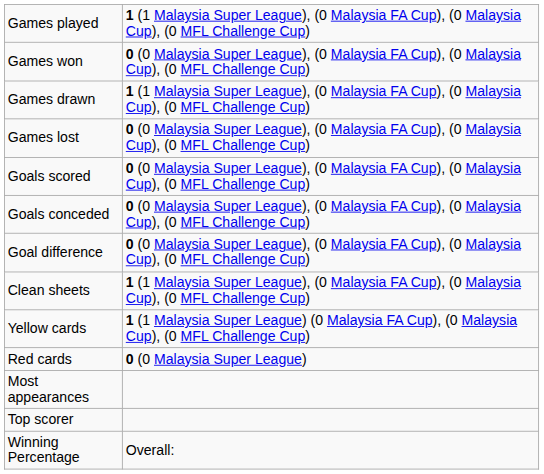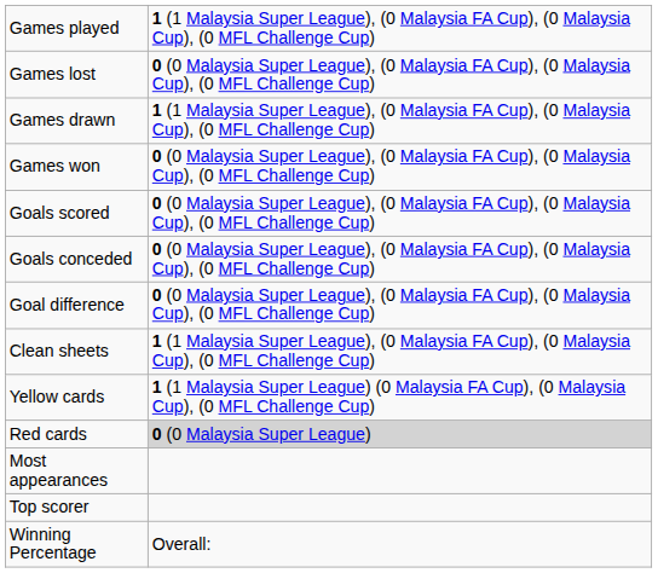 <table class="wikitable">
 <tr>
 <td>Games played</td>
 <td><strong>1</strong> (1 <a href='#'>Malaysia Super League</a>), (0 <a href='#'>Malaysia FA Cup</a>), (0 <a href='#'>Malaysia Cup</a>), (0 <a href='#'>MFL Challenge Cup</a>)</td>
 </tr>
 <tr>
-<td>Games won</td>
+<td>Games lost</td>
 <td><strong>0</strong> (0 <a href='#'>Malaysia Super League</a>), (0 <a href='#'>Malaysia FA Cup</a>), (0 <a href='#'>Malaysia Cup</a>), (0 <a href='#'>MFL Challenge Cup</a>)</td>
 </tr>
 <tr>
 <td>Games drawn</td>
 <td><strong>1</strong> (1 <a href='#'>Malaysia Super League</a>), (0 <a href='#'>Malaysia FA Cup</a>), (0 <a href='#'>Malaysia Cup</a>), (0 <a href='#'>MFL Challenge Cup</a>)</td>
 </tr>
 <tr>
-<td>Games lost</td>
+<td>Games won</td>
 <td><strong>0</strong> (0 <a href='#'>Malaysia Super League</a>), (0 <a href='#'>Malaysia FA Cup</a>), (0 <a href='#'>Malaysia Cup</a>), (0 <a href='#'>MFL Challenge Cup</a>)</td>
 </tr>
 <tr>
 <td>Goals scored</td>
 <td><strong>0</strong> (0 <a href='#'>Malaysia Super League</a>), (0 <a href='#'>Malaysia FA Cup</a>), (0 <a href='#'>Malaysia Cup</a>), (0 <a href='#'>MFL Challenge Cup</a>)</td>
 </tr>
 <tr>
 <td>Goals conceded</td>
 <td><strong>0</strong> (0 <a href='#'>Malaysia Super League</a>), (0 <a href='#'>Malaysia FA Cup</a>), (0 <a href='#'>Malaysia Cup</a>), (0 <a href='#'>MFL Challenge Cup</a>)</td>
 </tr>
 <tr>
 <td>Goal difference</td>
 <td><strong>0</strong> (0 <a href='#'>Malaysia Super League</a>), (0 <a href='#'>Malaysia FA Cup</a>), (0 <a href='#'>Malaysia Cup</a>), (0 <a href='#'>MFL Challenge Cup</a>)</td>
 </tr>
 <tr>
 <td>Clean sheets</td>
 <td><strong>1</strong> (1 <a href='#'>Malaysia Super League</a>), (0 <a href='#'>Malaysia FA Cup</a>), (0 <a href='#'>Malaysia Cup</a>), (0 <a href='#'>MFL Challenge Cup</a>)</td>
 </tr>
 <tr>
 <td>Yellow cards</td>
 <td><strong>1</strong> (1 <a href='#'>Malaysia Super League</a>) (0 <a href='#'>Malaysia FA Cup</a>), (0 <a href='#'>Malaysia Cup</a>), (0 <a href='#'>MFL Challenge Cup</a>)</td>
 </tr>
 <tr>
 <td>Red cards</td>
-<td><strong>0</strong> (0 <a href='#'>Malaysia Super League</a>)</td>
+<td style="background: lightgrey;"><strong>0</strong> (0 <a href='#'>Malaysia Super League</a>)</td>
 </tr>
 <tr>
 <td>Most appearances</td>
 <td></td>
 </tr>
 <tr>
 <td>Top scorer</td>
 <td></td>
 </tr>
 <tr>
 <td>Winning Percentage</td>
 <td>Overall:</td>
 </tr>
 </table>
